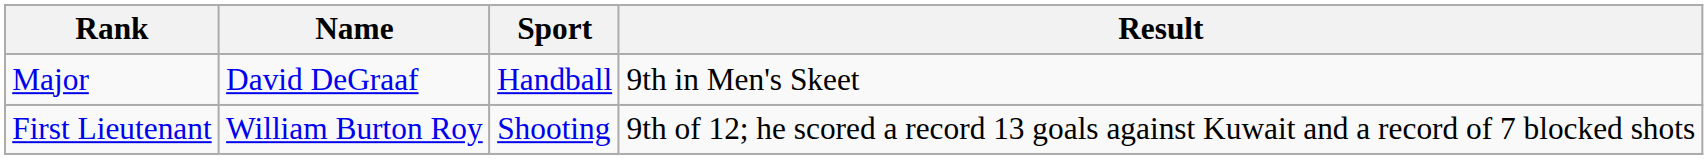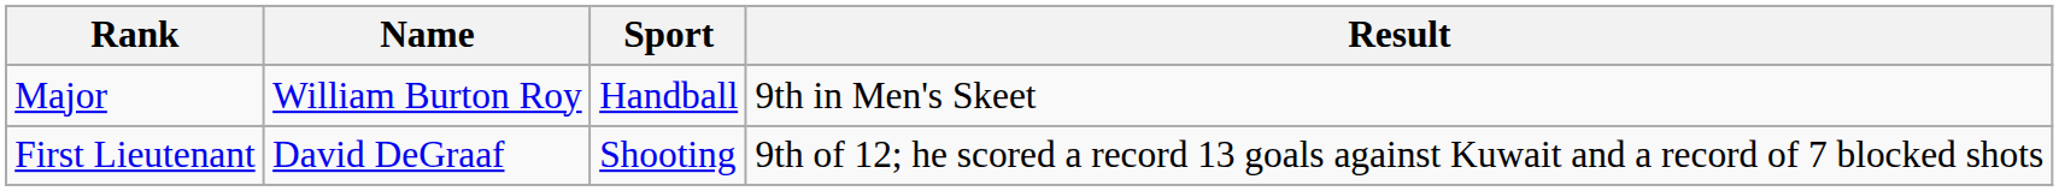 <table class="wikitable sortable">
 <tr>
 <th>Rank</th>
 <th>Name</th>
 <th>Sport</th>
 <th>Result</th>
 </tr>
 <tr>
 <td> <a href='#'>Major</a></td>
-<td data-sort-value="DeGraaf, David"><a href='#'>David DeGraaf</a></td>
+<td data-sort-value="Roy, William"><a href='#'>William Burton Roy</a></td>
 <td> <a href='#'>Handball</a></td>
 <td>9th in Men's Skeet</td>
 </tr>
 <tr>
 <td> <a href='#'>First Lieutenant</a></td>
-<td data-sort-value="Roy, William"><a href='#'>William Burton Roy</a></td>
+<td data-sort-value="DeGraaf, David"><a href='#'>David DeGraaf</a></td>
 <td> <a href='#'>Shooting</a></td>
 <td>9th of 12; he scored a record 13 goals against Kuwait and a record of 7 blocked shots</td>
 </tr>
 </table>
